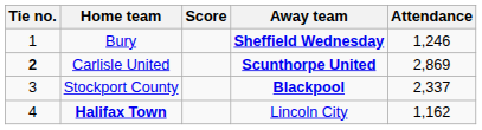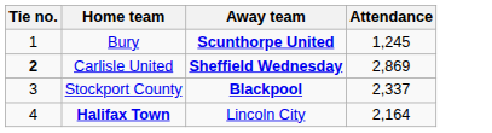 <table class="wikitable" style="text-align: center">
 <tr>
 <th>Tie no.</th>
 <th>Home team</th>
-<th>Score</th>
 <th>Away team</th>
 <th>Attendance</th>
 </tr>
 <tr>
 <td>1</td>
 <td><a href='#'>Bury</a></td>
-<td> </td>
-<td><strong><a href='#'>Sheffield Wednesday</a></strong></td>
-<td>1,246</td>
+<td><strong><a href='#'>Scunthorpe United</a></strong></td>
+<td>1,245</td>
 </tr>
 <tr>
 <td><strong>2</strong></td>
 <td><a href='#'>Carlisle United</a></td>
-<td> </td>
-<td><strong><a href='#'>Scunthorpe United</a></strong></td>
+<td><strong><a href='#'>Sheffield Wednesday</a></strong></td>
 <td>2,869</td>
 </tr>
 <tr>
 <td>3</td>
 <td><a href='#'>Stockport County</a></td>
-<td> </td>
 <td><strong><a href='#'>Blackpool</a></strong></td>
 <td>2,337</td>
 </tr>
 <tr>
 <td>4</td>
 <td><strong><a href='#'>Halifax Town</a></strong></td>
-<td> </td>
 <td><a href='#'>Lincoln City</a></td>
-<td>1,162</td>
+<td>2,164</td>
 </tr>
 </table>
